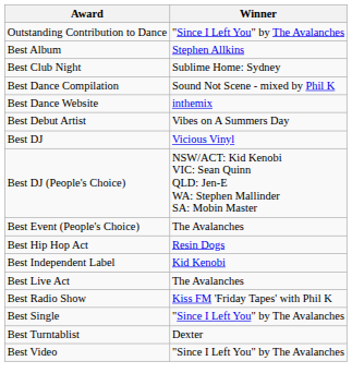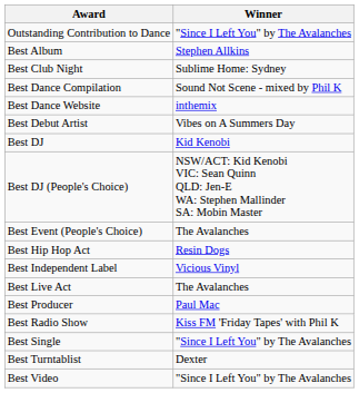 <table class="wikitable">
 <tr>
 <th>Award</th>
 <th>Winner</th>
 </tr>
 <tr>
 <td>Outstanding Contribution to Dance</td>
 <td>"<a href='#'>Since I Left You</a>" by <a href='#'>The Avalanches</a></td>
 </tr>
 <tr>
 <td>Best Album</td>
 <td><a href='#'>Stephen Allkins</a></td>
 </tr>
 <tr>
 <td>Best Club Night</td>
 <td>Sublime Home: Sydney</td>
 </tr>
 <tr>
 <td>Best Dance Compilation</td>
 <td>Sound Not Scene - mixed by <a href='#'>Phil K</a></td>
 </tr>
 <tr>
 <td>Best Dance Website</td>
 <td><a href='#'>inthemix</a></td>
 </tr>
 <tr>
 <td>Best Debut Artist</td>
 <td>Vibes on A Summers Day</td>
 </tr>
 <tr>
 <td>Best DJ</td>
-<td><a href='#'>Vicious Vinyl</a></td>
+<td><a href='#'>Kid Kenobi</a></td>
 </tr>
 <tr>
 <td>Best DJ (People's Choice)</td>
 <td>NSW/ACT: Kid Kenobi<br>VIC: Sean Quinn<br>QLD: Jen-E<br>WA: Stephen Mallinder<br>SA: Mobin Master</td>
 </tr>
 <tr>
 <td>Best Event (People's Choice)</td>
 <td>The Avalanches</td>
 </tr>
 <tr>
 <td>Best Hip Hop Act</td>
 <td><a href='#'>Resin Dogs</a></td>
 </tr>
 <tr>
 <td>Best Independent Label</td>
-<td><a href='#'>Kid Kenobi</a></td>
+<td><a href='#'>Vicious Vinyl</a></td>
 </tr>
 <tr>
 <td>Best Live Act</td>
 <td>The Avalanches</td>
+</tr>
+<tr>
+<td>Best Producer</td>
+<td><a href='#'>Paul Mac</a></td>
 </tr>
 <tr>
 <td>Best Radio Show</td>
 <td><a href='#'>Kiss FM</a> 'Friday Tapes' with Phil K</td>
 </tr>
 <tr>
 <td>Best Single</td>
 <td>"<a href='#'>Since I Left You</a>" by The Avalanches</td>
 </tr>
 <tr>
 <td>Best Turntablist</td>
 <td>Dexter</td>
 </tr>
 <tr>
 <td>Best Video</td>
 <td>"Since I Left You" by The Avalanches</td>
 </tr>
 </table>
